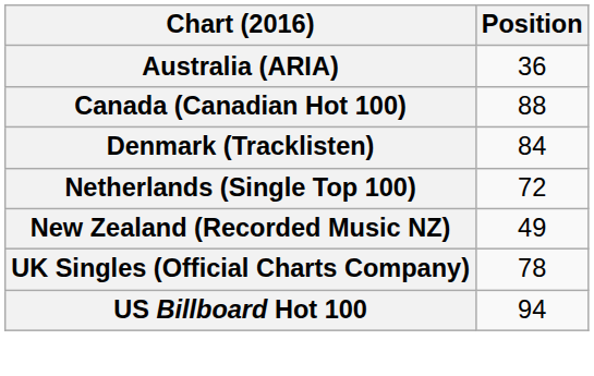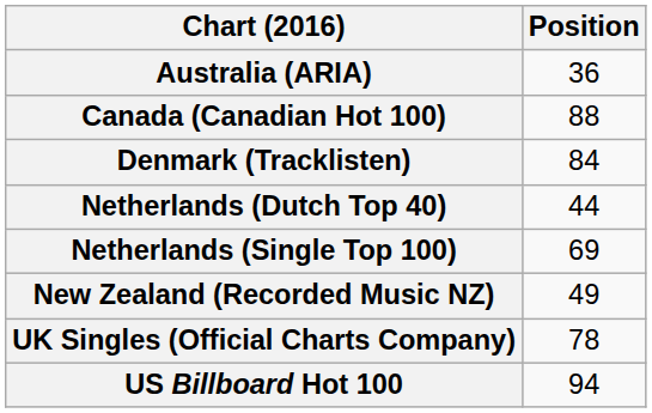 <table class="wikitable plainrowheaders sortable" style="text-align:center">
 <tr>
 <th>Chart (2016)</th>
 <th>Position</th>
 </tr>
 <tr>
 <th scope="row">Australia (ARIA)</th>
 <td>36</td>
 </tr>
 <tr>
 <th scope="row">Canada (Canadian Hot 100)</th>
 <td>88</td>
 </tr>
 <tr>
 <th scope="row">Denmark (Tracklisten)</th>
 <td>84</td>
 </tr>
 <tr>
+<th scope="row">Netherlands (Dutch Top 40)</th>
+<td>44</td>
+</tr>
+<tr>
 <th scope="row">Netherlands (Single Top 100)</th>
-<td>72</td>
+<td>69</td>
 </tr>
 <tr>
 <th scope="row">New Zealand (Recorded Music NZ)</th>
 <td>49</td>
 </tr>
 <tr>
 <th scope="row">UK Singles (Official Charts Company)</th>
 <td>78</td>
 </tr>
 <tr>
 <th scope="row">US <em>Billboard</em> Hot 100</th>
 <td>94</td>
 </tr>
 </table>
